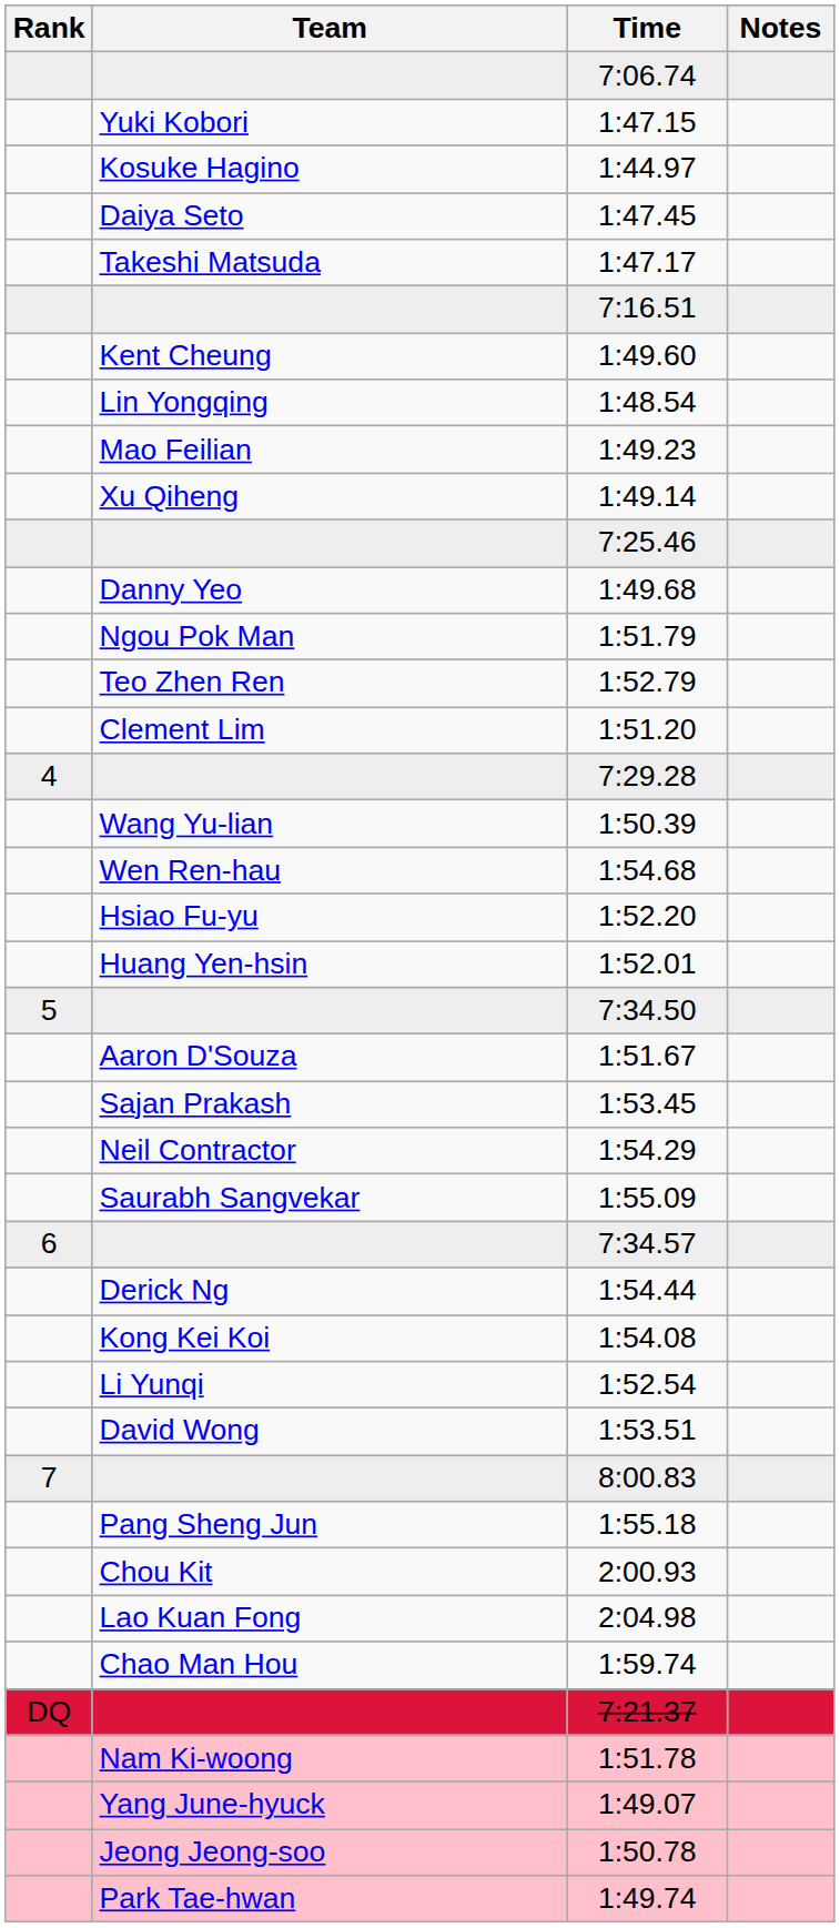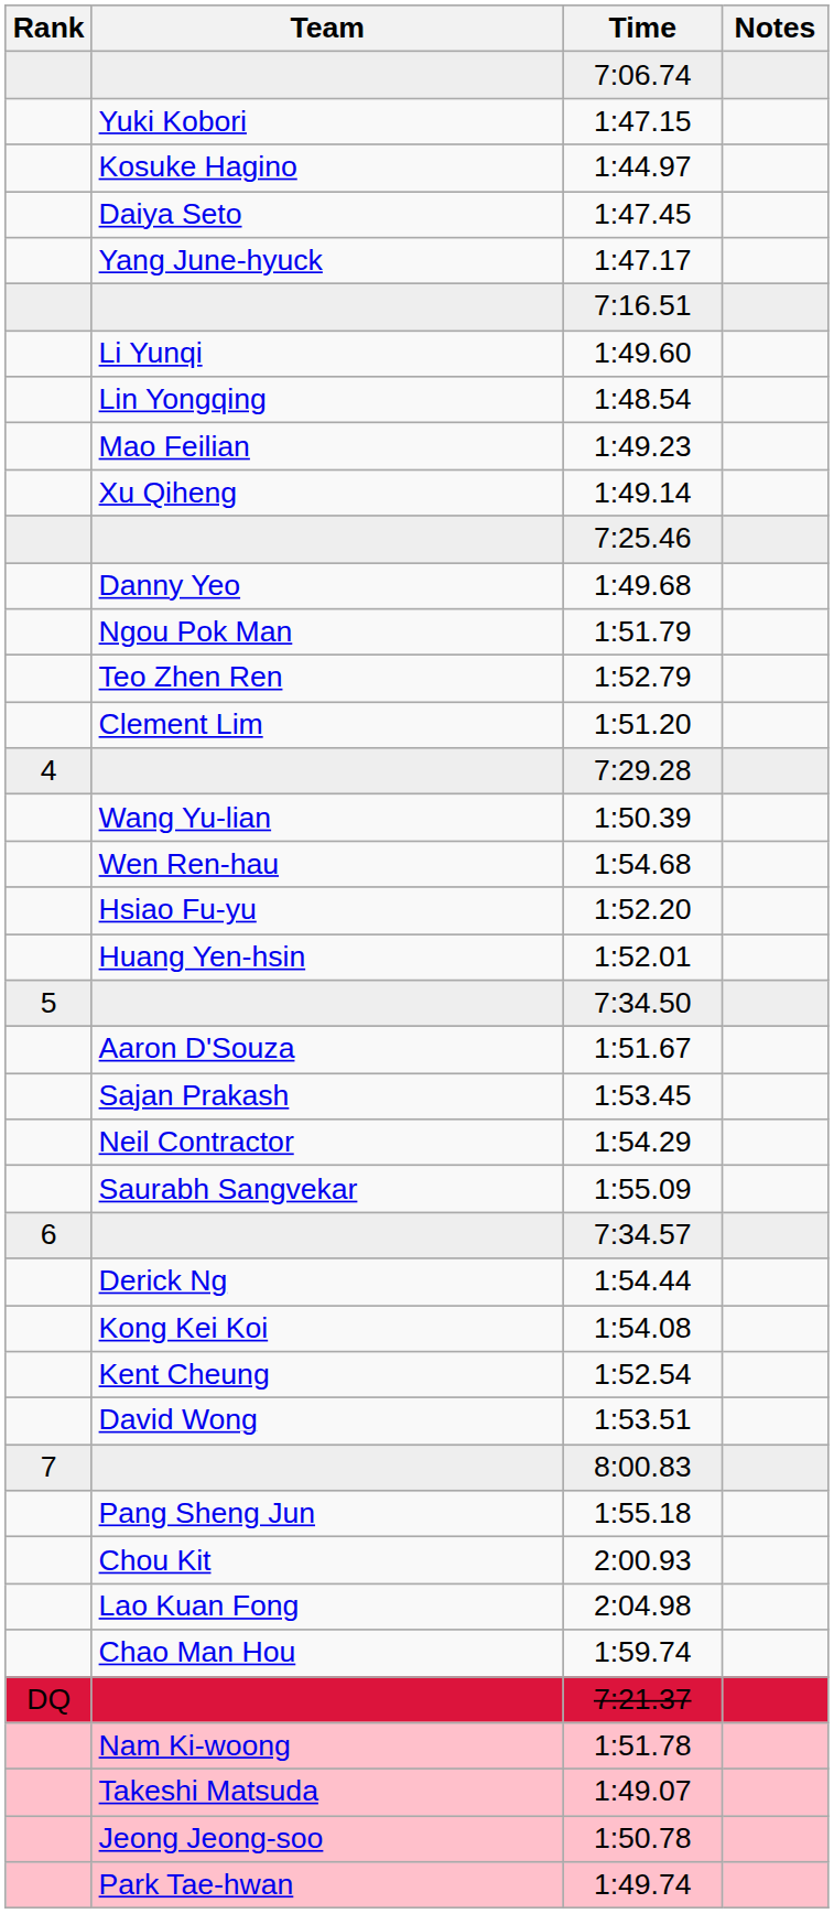 <table class="wikitable" style="text-align:center">
 <tr>
 <th width=40>Rank</th>
 <th width=250>Team</th>
 <th width=80>Time</th>
 <th width=50>Notes</th>
 </tr>
 <tr bgcolor=eeeeee>
 <td></td>
 <td align=left></td>
 <td>7:06.74</td>
 <td></td>
 </tr>
 <tr>
 <td></td>
 <td align=left><a href='#'>Yuki Kobori</a></td>
 <td>1:47.15</td>
 <td></td>
 </tr>
 <tr>
 <td></td>
 <td align=left><a href='#'>Kosuke Hagino</a></td>
 <td>1:44.97</td>
 <td></td>
 </tr>
 <tr>
 <td></td>
 <td align=left><a href='#'>Daiya Seto</a></td>
 <td>1:47.45</td>
 <td></td>
 </tr>
 <tr>
 <td></td>
-<td align=left><a href='#'>Takeshi Matsuda</a></td>
+<td align=left><a href='#'>Yang June-hyuck</a></td>
 <td>1:47.17</td>
 <td></td>
 </tr>
 <tr bgcolor=eeeeee>
 <td></td>
 <td align=left></td>
 <td>7:16.51</td>
 <td></td>
 </tr>
 <tr>
 <td></td>
-<td align=left><a href='#'>Kent Cheung</a></td>
+<td align=left><a href='#'>Li Yunqi</a></td>
 <td>1:49.60</td>
 <td></td>
 </tr>
 <tr>
 <td></td>
 <td align=left><a href='#'>Lin Yongqing</a></td>
 <td>1:48.54</td>
 <td></td>
 </tr>
 <tr>
 <td></td>
 <td align=left><a href='#'>Mao Feilian</a></td>
 <td>1:49.23</td>
 <td></td>
 </tr>
 <tr>
 <td></td>
 <td align=left><a href='#'>Xu Qiheng</a></td>
 <td>1:49.14</td>
 <td></td>
 </tr>
 <tr bgcolor=eeeeee>
 <td></td>
 <td align=left></td>
 <td>7:25.46</td>
 <td></td>
 </tr>
 <tr>
 <td></td>
 <td align=left><a href='#'>Danny Yeo</a></td>
 <td>1:49.68</td>
 <td></td>
 </tr>
 <tr>
 <td></td>
 <td align=left><a href='#'>Ngou Pok Man</a></td>
 <td>1:51.79</td>
 <td></td>
 </tr>
 <tr>
 <td></td>
 <td align=left><a href='#'>Teo Zhen Ren</a></td>
 <td>1:52.79</td>
 <td></td>
 </tr>
 <tr>
 <td></td>
 <td align=left><a href='#'>Clement Lim</a></td>
 <td>1:51.20</td>
 <td></td>
 </tr>
 <tr bgcolor=eeeeee>
 <td>4</td>
 <td align=left></td>
 <td>7:29.28</td>
 <td></td>
 </tr>
 <tr>
 <td></td>
 <td align=left><a href='#'>Wang Yu-lian</a></td>
 <td>1:50.39</td>
 <td></td>
 </tr>
 <tr>
 <td></td>
 <td align=left><a href='#'>Wen Ren-hau</a></td>
 <td>1:54.68</td>
 <td></td>
 </tr>
 <tr>
 <td></td>
 <td align=left><a href='#'>Hsiao Fu-yu</a></td>
 <td>1:52.20</td>
 <td></td>
 </tr>
 <tr>
 <td></td>
 <td align=left><a href='#'>Huang Yen-hsin</a></td>
 <td>1:52.01</td>
 <td></td>
 </tr>
 <tr bgcolor=eeeeee>
 <td>5</td>
 <td align=left></td>
 <td>7:34.50</td>
 <td></td>
 </tr>
 <tr>
 <td></td>
 <td align=left><a href='#'>Aaron D'Souza</a></td>
 <td>1:51.67</td>
 <td></td>
 </tr>
 <tr>
 <td></td>
 <td align=left><a href='#'>Sajan Prakash</a></td>
 <td>1:53.45</td>
 <td></td>
 </tr>
 <tr>
 <td></td>
 <td align=left><a href='#'>Neil Contractor</a></td>
 <td>1:54.29</td>
 <td></td>
 </tr>
 <tr>
 <td></td>
 <td align=left><a href='#'>Saurabh Sangvekar</a></td>
 <td>1:55.09</td>
 <td></td>
 </tr>
 <tr bgcolor=eeeeee>
 <td>6</td>
 <td align=left></td>
 <td>7:34.57</td>
 <td></td>
 </tr>
 <tr>
 <td></td>
 <td align=left><a href='#'>Derick Ng</a></td>
 <td>1:54.44</td>
 <td></td>
 </tr>
 <tr>
 <td></td>
 <td align=left><a href='#'>Kong Kei Koi</a></td>
 <td>1:54.08</td>
 <td></td>
 </tr>
 <tr>
 <td></td>
-<td align=left><a href='#'>Li Yunqi</a></td>
+<td align=left><a href='#'>Kent Cheung</a></td>
 <td>1:52.54</td>
 <td></td>
 </tr>
 <tr>
 <td></td>
 <td align=left><a href='#'>David Wong</a></td>
 <td>1:53.51</td>
 <td></td>
 </tr>
 <tr bgcolor=eeeeee>
 <td>7</td>
 <td align=left></td>
 <td>8:00.83</td>
 <td></td>
 </tr>
 <tr>
 <td></td>
 <td align=left><a href='#'>Pang Sheng Jun</a></td>
 <td>1:55.18</td>
 <td></td>
 </tr>
 <tr>
 <td></td>
 <td align=left><a href='#'>Chou Kit</a></td>
 <td>2:00.93</td>
 <td></td>
 </tr>
 <tr>
 <td></td>
 <td align=left><a href='#'>Lao Kuan Fong</a></td>
 <td>2:04.98</td>
 <td></td>
 </tr>
 <tr>
 <td></td>
 <td align=left><a href='#'>Chao Man Hou</a></td>
 <td>1:59.74</td>
 <td></td>
 </tr>
 <tr bgcolor=Crimson>
 <td>DQ</td>
 <td align=left></td>
 <td><s>7:21.37</s></td>
 <td></td>
 </tr>
 <tr bgcolor=pink>
 <td></td>
 <td align=left><a href='#'>Nam Ki-woong</a></td>
 <td>1:51.78</td>
 <td></td>
 </tr>
 <tr bgcolor=pink>
 <td></td>
-<td align=left><a href='#'>Yang June-hyuck</a></td>
+<td align=left><a href='#'>Takeshi Matsuda</a></td>
 <td>1:49.07</td>
 <td></td>
 </tr>
 <tr bgcolor=pink>
 <td></td>
 <td align=left><a href='#'>Jeong Jeong-soo</a></td>
 <td>1:50.78</td>
 <td></td>
 </tr>
 <tr bgcolor=pink>
 <td></td>
 <td align=left><a href='#'>Park Tae-hwan</a></td>
 <td>1:49.74</td>
 <td></td>
 </tr>
 </table>
